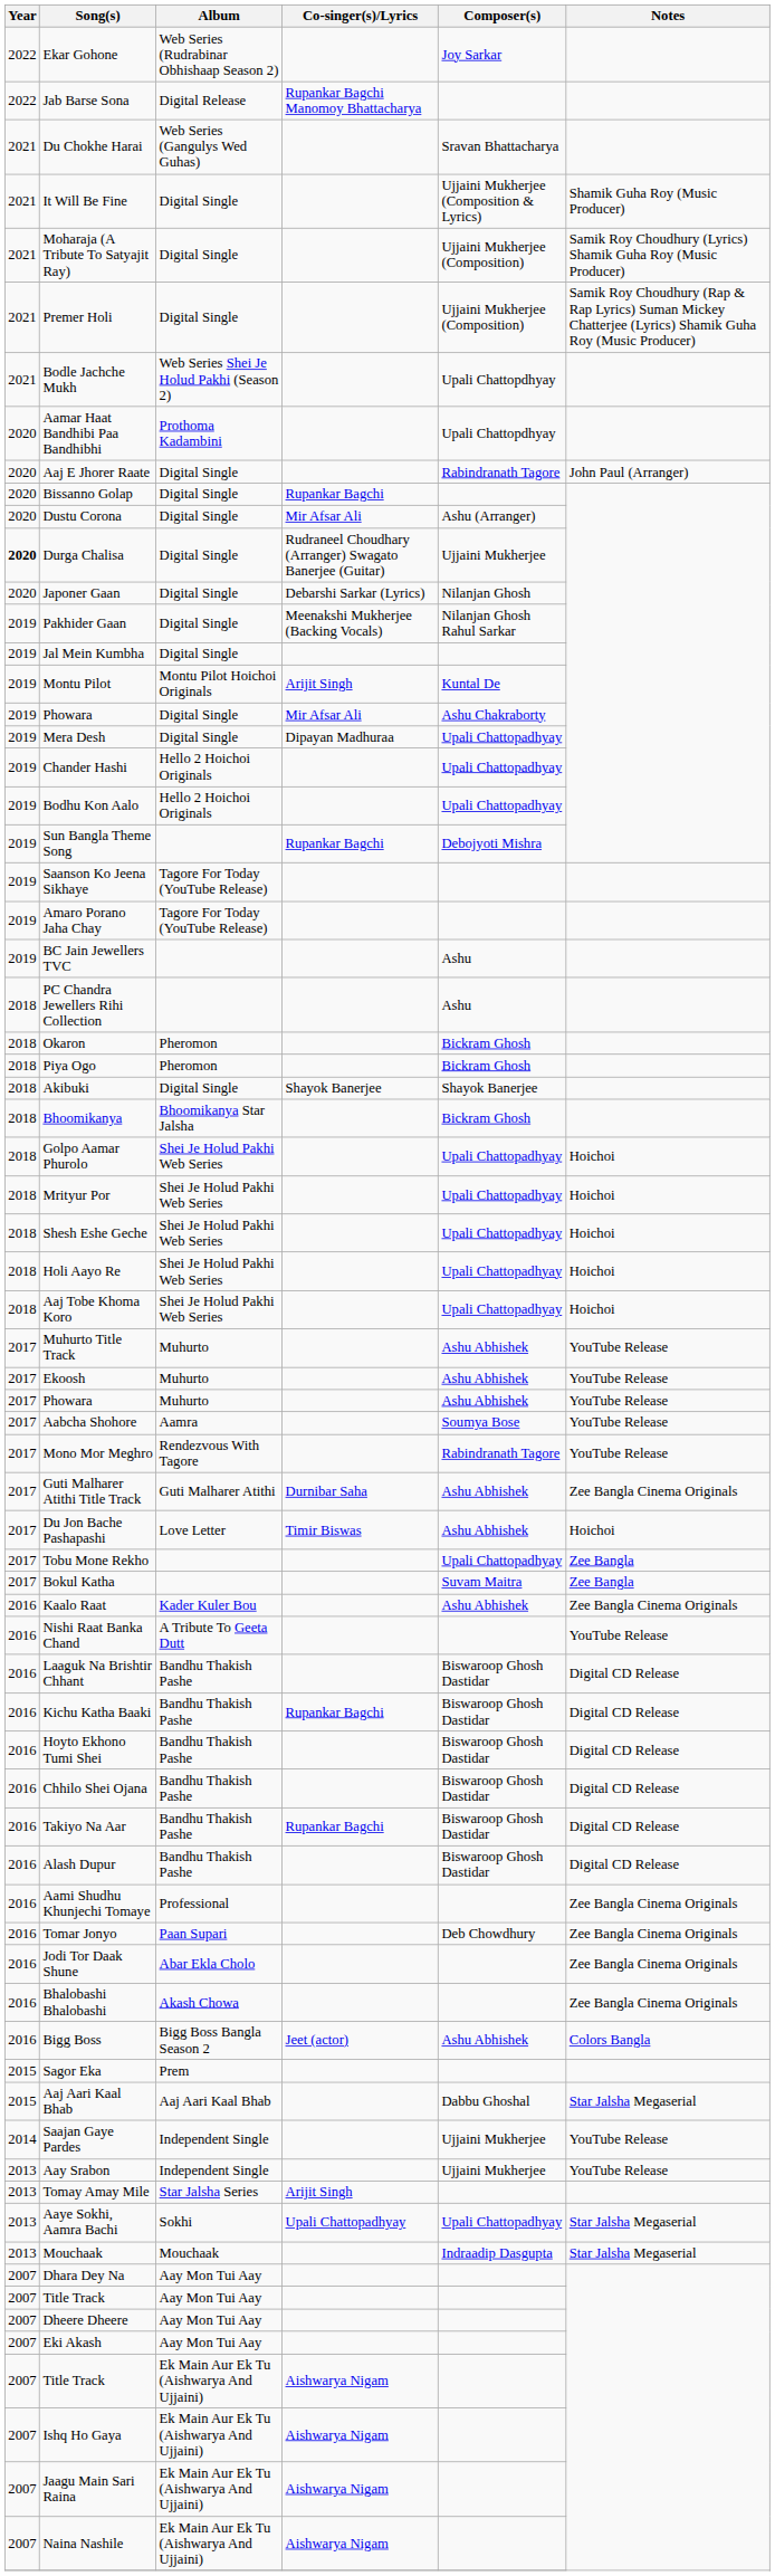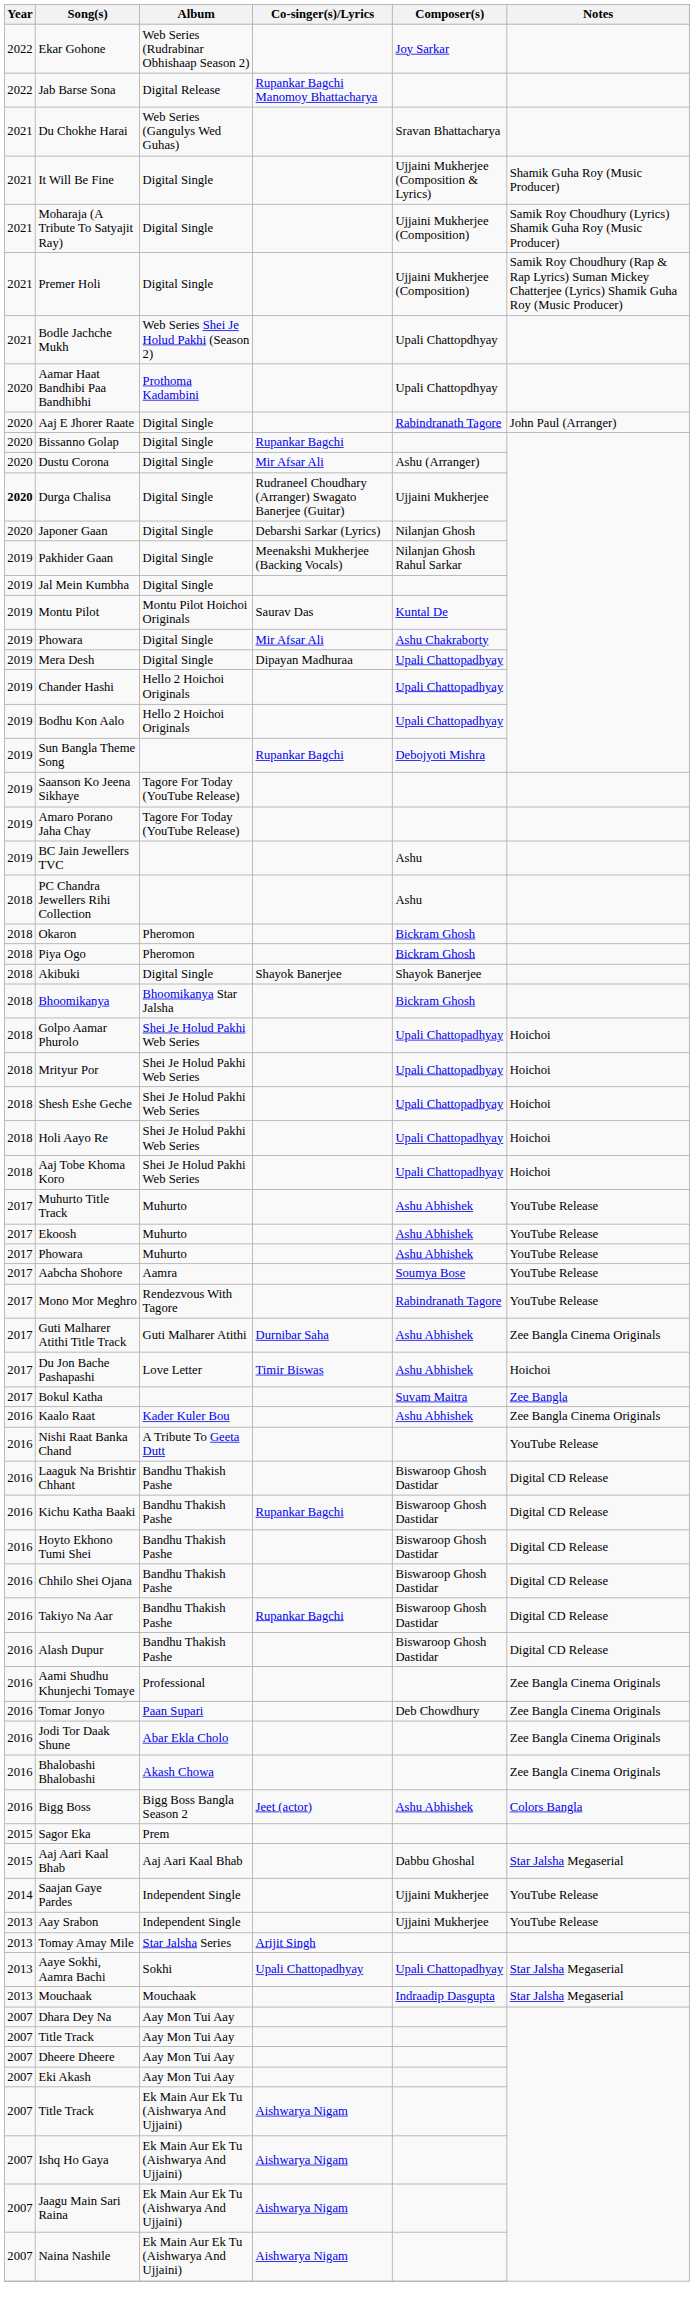 <table class="wikitable sortable">
 <tr style="background:#ccc; text-align:center;">
 <th>Year</th>
 <th>Song(s)</th>
 <th>Album</th>
 <th>Co-singer(s)/Lyrics</th>
 <th>Composer(s)</th>
 <th>Notes</th>
 </tr>
 <tr>
 <td>2022</td>
 <td>Ekar Gohone </td>
 <td>Web Series (Rudrabinar Obhishaap Season 2)</td>
 <td></td>
 <td><a href='#'>Joy Sarkar</a></td>
 <td></td>
 </tr>
 <tr>
 <td>2022</td>
 <td>Jab Barse Sona </td>
 <td>Digital Release</td>
 <td><a href='#'>Rupankar Bagchi</a> <a href='#'>Manomoy Bhattacharya</a></td>
 <td></td>
 <td></td>
 </tr>
 <tr>
 <td>2021</td>
 <td>Du Chokhe Harai </td>
 <td>Web Series (Gangulys Wed Guhas)</td>
 <td></td>
 <td>Sravan Bhattacharya</td>
 <td></td>
 </tr>
 <tr>
 <td>2021</td>
 <td>It Will Be Fine </td>
 <td>Digital Single</td>
 <td></td>
 <td>Ujjaini Mukherjee (Composition & Lyrics)</td>
 <td>Shamik Guha Roy (Music Producer)</td>
 </tr>
 <tr>
 <td>2021</td>
 <td>Moharaja (A Tribute To Satyajit Ray) </td>
 <td>Digital Single</td>
 <td></td>
 <td>Ujjaini Mukherjee (Composition)</td>
 <td>Samik Roy Choudhury (Lyrics) Shamik Guha Roy (Music Producer)</td>
 </tr>
 <tr>
 <td>2021</td>
 <td>Premer Holi </td>
 <td>Digital Single</td>
 <td></td>
 <td>Ujjaini Mukherjee (Composition)</td>
 <td>Samik Roy Choudhury (Rap & Rap Lyrics) Suman Mickey Chatterjee (Lyrics) Shamik Guha Roy (Music Producer)</td>
 </tr>
 <tr>
 <td>2021</td>
 <td>Bodle Jachche Mukh</td>
 <td>Web Series <a href='#'>Shei Je Holud Pakhi</a> (Season 2)</td>
 <td></td>
 <td>Upali Chattopdhyay</td>
 <td></td>
 </tr>
 <tr>
 <td>2020</td>
 <td>Aamar Haat Bandhibi Paa Bandhibhi </td>
 <td><a href='#'>Prothoma Kadambini</a></td>
 <td></td>
 <td>Upali Chattopdhyay</td>
 <td></td>
 </tr>
 <tr>
 <td>2020</td>
 <td>Aaj E Jhorer Raate </td>
 <td>Digital Single</td>
 <td></td>
 <td><a href='#'>Rabindranath Tagore</a></td>
 <td>John Paul (Arranger)</td>
 </tr>
 <tr>
 <td>2020</td>
 <td>Bissanno Golap </td>
 <td>Digital Single</td>
 <td><a href='#'>Rupankar Bagchi</a></td>
 <td></td>
 </tr>
 <tr>
 <td>2020</td>
 <td>Dustu Corona </td>
 <td>Digital Single</td>
 <td><a href='#'>Mir Afsar Ali</a></td>
 <td>Ashu (Arranger)</td>
 </tr>
 <tr>
 <td><strong>2020</strong></td>
 <td>Durga Chalisa </td>
 <td>Digital Single</td>
 <td>Rudraneel Choudhary (Arranger) Swagato Banerjee (Guitar)</td>
 <td>Ujjaini Mukherjee</td>
 </tr>
 <tr>
 <td>2020</td>
 <td>Japoner Gaan </td>
 <td>Digital Single</td>
 <td>Debarshi Sarkar (Lyrics)</td>
 <td>Nilanjan Ghosh</td>
 </tr>
 <tr>
 <td>2019</td>
 <td>Pakhider Gaan </td>
 <td>Digital Single</td>
 <td>Meenakshi Mukherjee (Backing Vocals)</td>
 <td>Nilanjan Ghosh Rahul Sarkar</td>
 </tr>
 <tr>
 <td>2019</td>
 <td>Jal Mein Kumbha </td>
 <td>Digital Single</td>
 <td></td>
 <td></td>
 </tr>
 <tr>
 <td>2019</td>
 <td>Montu Pilot </td>
 <td>Montu Pilot Hoichoi Originals</td>
-<td><a href='#'>Arijit Singh</a></td>
+<td>Saurav Das</td>
 <td><a href='#'>Kuntal De</a></td>
 </tr>
 <tr>
 <td>2019</td>
 <td>Phowara </td>
 <td>Digital Single</td>
 <td><a href='#'>Mir Afsar Ali</a></td>
 <td><a href='#'>Ashu Chakraborty</a></td>
 </tr>
 <tr>
 <td>2019</td>
 <td>Mera Desh </td>
 <td>Digital Single</td>
 <td>Dipayan Madhuraa</td>
 <td><a href='#'>Upali Chattopadhyay</a></td>
 </tr>
 <tr>
 <td>2019</td>
 <td>Chander Hashi </td>
 <td>Hello 2 Hoichoi Originals</td>
 <td></td>
 <td><a href='#'>Upali Chattopadhyay</a></td>
 </tr>
 <tr>
 <td>2019</td>
 <td>Bodhu Kon Aalo </td>
 <td>Hello 2 Hoichoi Originals</td>
 <td></td>
 <td><a href='#'>Upali Chattopadhyay</a></td>
 </tr>
 <tr>
 <td>2019</td>
 <td>Sun Bangla Theme Song </td>
 <td></td>
 <td><a href='#'>Rupankar Bagchi</a></td>
 <td><a href='#'>Debojyoti Mishra</a></td>
 </tr>
 <tr>
 <td>2019</td>
 <td>Saanson Ko Jeena Sikhaye </td>
 <td>Tagore For Today (YouTube Release)</td>
 <td></td>
 <td></td>
 <td></td>
 </tr>
 <tr>
 <td>2019</td>
 <td>Amaro Porano Jaha Chay </td>
 <td>Tagore For Today (YouTube Release)</td>
 <td></td>
 <td></td>
 <td></td>
 </tr>
 <tr>
 <td>2019</td>
 <td>BC Jain Jewellers TVC </td>
 <td></td>
 <td></td>
 <td>Ashu</td>
 <td></td>
 </tr>
 <tr>
 <td>2018</td>
 <td>PC Chandra Jewellers Rihi Collection </td>
 <td></td>
 <td></td>
 <td>Ashu</td>
 <td></td>
 </tr>
 <tr>
 <td>2018</td>
 <td>Okaron </td>
 <td>Pheromon</td>
 <td></td>
 <td><a href='#'>Bickram Ghosh</a></td>
 <td></td>
 </tr>
 <tr>
 <td>2018</td>
 <td>Piya Ogo </td>
 <td>Pheromon</td>
 <td></td>
 <td><a href='#'>Bickram Ghosh</a></td>
 <td></td>
 </tr>
 <tr>
 <td>2018</td>
 <td>Akibuki </td>
 <td>Digital Single</td>
 <td>Shayok Banerjee</td>
 <td>Shayok Banerjee</td>
 </tr>
 <tr>
 <td>2018</td>
 <td><a href='#'>Bhoomikanya</a></td>
 <td><a href='#'>Bhoomikanya</a> Star Jalsha</td>
 <td></td>
 <td><a href='#'>Bickram Ghosh</a></td>
 <td></td>
 </tr>
 <tr>
 <td>2018</td>
 <td>Golpo Aamar Phurolo </td>
 <td><a href='#'>Shei Je Holud Pakhi</a> Web Series</td>
 <td></td>
 <td><a href='#'>Upali Chattopadhyay</a></td>
 <td>Hoichoi</td>
 </tr>
 <tr>
 <td>2018</td>
 <td>Mrityur Por </td>
 <td>Shei Je Holud Pakhi Web Series</td>
 <td></td>
 <td><a href='#'>Upali Chattopadhyay</a></td>
 <td>Hoichoi</td>
 </tr>
 <tr>
 <td>2018</td>
 <td>Shesh Eshe Geche </td>
 <td>Shei Je Holud Pakhi Web Series</td>
 <td></td>
 <td><a href='#'>Upali Chattopadhyay</a></td>
 <td>Hoichoi</td>
 </tr>
 <tr>
 <td>2018</td>
 <td>Holi Aayo Re </td>
 <td>Shei Je Holud Pakhi Web Series</td>
 <td></td>
 <td><a href='#'>Upali Chattopadhyay</a></td>
 <td>Hoichoi</td>
 </tr>
 <tr>
 <td>2018</td>
 <td>Aaj Tobe Khoma Koro </td>
 <td>Shei Je Holud Pakhi Web Series</td>
 <td></td>
 <td><a href='#'>Upali Chattopadhyay</a></td>
 <td>Hoichoi</td>
 </tr>
 <tr>
 <td>2017</td>
 <td>Muhurto Title Track </td>
 <td>Muhurto</td>
 <td></td>
 <td><a href='#'>Ashu Abhishek</a></td>
 <td>YouTube Release</td>
 </tr>
 <tr>
 <td>2017</td>
 <td>Ekoosh </td>
 <td>Muhurto</td>
 <td></td>
 <td><a href='#'>Ashu Abhishek</a></td>
 <td>YouTube Release</td>
 </tr>
 <tr>
 <td>2017</td>
 <td>Phowara </td>
 <td>Muhurto</td>
 <td></td>
 <td><a href='#'>Ashu Abhishek</a></td>
 <td>YouTube Release</td>
 </tr>
 <tr>
 <td>2017</td>
 <td>Aabcha Shohore </td>
 <td>Aamra</td>
 <td></td>
 <td><a href='#'>Soumya Bose</a></td>
 <td>YouTube Release</td>
 </tr>
 <tr>
 <td>2017</td>
 <td>Mono Mor Meghro </td>
 <td>Rendezvous With Tagore</td>
 <td></td>
 <td><a href='#'>Rabindranath Tagore</a></td>
 <td>YouTube Release</td>
 </tr>
 <tr>
 <td>2017</td>
 <td>Guti Malharer Atithi Title Track </td>
 <td>Guti Malharer Atithi</td>
 <td><a href='#'>Durnibar Saha</a></td>
 <td><a href='#'>Ashu Abhishek</a></td>
 <td>Zee Bangla Cinema Originals</td>
 </tr>
 <tr>
 <td>2017</td>
 <td>Du Jon Bache Pashapashi </td>
 <td>Love Letter</td>
 <td><a href='#'>Timir Biswas</a></td>
 <td><a href='#'>Ashu Abhishek</a></td>
 <td>Hoichoi</td>
-</tr>
-<tr>
-<td>2017</td>
-<td>Tobu Mone Rekho</td>
-<td></td>
-<td></td>
-<td><a href='#'>Upali Chattopadhyay</a></td>
-<td><a href='#'>Zee Bangla</a></td>
 </tr>
 <tr>
 <td>2017</td>
 <td>Bokul Katha </td>
 <td></td>
 <td></td>
 <td><a href='#'>Suvam Maitra</a></td>
 <td><a href='#'>Zee Bangla</a></td>
 </tr>
 <tr>
 <td>2016</td>
 <td>Kaalo Raat </td>
 <td><a href='#'>Kader Kuler Bou</a></td>
 <td></td>
 <td><a href='#'>Ashu Abhishek</a></td>
 <td>Zee Bangla Cinema Originals</td>
 </tr>
 <tr>
 <td>2016</td>
 <td>Nishi Raat Banka Chand </td>
 <td>A Tribute To <a href='#'>Geeta Dutt</a></td>
 <td></td>
 <td></td>
 <td>YouTube Release</td>
 </tr>
 <tr>
 <td>2016</td>
 <td>Laaguk Na Brishtir Chhant</td>
 <td>Bandhu Thakish Pashe</td>
 <td></td>
 <td>Biswaroop Ghosh Dastidar</td>
 <td>Digital CD Release</td>
 </tr>
 <tr>
 <td>2016</td>
 <td>Kichu Katha Baaki</td>
 <td>Bandhu Thakish Pashe</td>
 <td><a href='#'>Rupankar Bagchi</a></td>
 <td>Biswaroop Ghosh Dastidar</td>
 <td>Digital CD Release</td>
 </tr>
 <tr>
 <td>2016</td>
 <td>Hoyto Ekhono Tumi Shei</td>
 <td>Bandhu Thakish Pashe</td>
 <td></td>
 <td>Biswaroop Ghosh Dastidar</td>
 <td>Digital CD Release</td>
 </tr>
 <tr>
 <td>2016</td>
 <td>Chhilo Shei Ojana</td>
 <td>Bandhu Thakish Pashe</td>
 <td></td>
 <td>Biswaroop Ghosh Dastidar</td>
 <td>Digital CD Release</td>
 </tr>
 <tr>
 <td>2016</td>
 <td>Takiyo Na Aar</td>
 <td>Bandhu Thakish Pashe</td>
 <td><a href='#'>Rupankar Bagchi</a></td>
 <td>Biswaroop Ghosh Dastidar</td>
 <td>Digital CD Release</td>
 </tr>
 <tr>
 <td>2016</td>
 <td>Alash Dupur</td>
 <td>Bandhu Thakish Pashe</td>
 <td></td>
 <td>Biswaroop Ghosh Dastidar</td>
 <td>Digital CD Release</td>
 </tr>
 <tr>
 <td>2016</td>
 <td>Aami Shudhu Khunjechi Tomaye </td>
 <td>Professional</td>
 <td></td>
 <td></td>
 <td>Zee Bangla Cinema Originals</td>
 </tr>
 <tr>
 <td>2016</td>
 <td>Tomar Jonyo </td>
 <td><a href='#'>Paan Supari</a></td>
 <td></td>
 <td>Deb Chowdhury</td>
 <td>Zee Bangla Cinema Originals</td>
 </tr>
 <tr>
 <td>2016</td>
 <td>Jodi Tor Daak Shune </td>
 <td><a href='#'>Abar Ekla Cholo</a></td>
 <td></td>
 <td></td>
 <td>Zee Bangla Cinema Originals</td>
 </tr>
 <tr>
 <td>2016</td>
 <td>Bhalobashi Bhalobashi </td>
 <td><a href='#'>Akash Chowa</a></td>
 <td></td>
 <td></td>
 <td>Zee Bangla Cinema Originals</td>
 </tr>
 <tr>
 <td>2016</td>
 <td>Bigg Boss </td>
 <td>Bigg Boss Bangla Season 2</td>
 <td><a href='#'>Jeet (actor)</a></td>
 <td><a href='#'>Ashu Abhishek</a></td>
 <td><a href='#'>Colors Bangla</a></td>
 </tr>
 <tr>
 <td>2015</td>
 <td>Sagor Eka </td>
 <td>Prem</td>
 <td></td>
 <td></td>
 </tr>
 <tr>
 <td>2015</td>
 <td>Aaj Aari Kaal Bhab</td>
 <td>Aaj Aari Kaal Bhab</td>
 <td></td>
 <td>Dabbu Ghoshal</td>
 <td><a href='#'>Star Jalsha</a> Megaserial</td>
 </tr>
 <tr>
 <td>2014</td>
 <td>Saajan Gaye Pardes </td>
 <td>Independent Single</td>
 <td></td>
 <td>Ujjaini Mukherjee</td>
 <td>YouTube Release</td>
 </tr>
 <tr>
 <td>2013</td>
 <td>Aay Srabon </td>
 <td>Independent Single</td>
 <td></td>
 <td>Ujjaini Mukherjee</td>
 <td>YouTube Release</td>
 </tr>
 <tr>
 <td>2013</td>
 <td>Tomay Amay Mile </td>
 <td><a href='#'>Star Jalsha</a> Series</td>
 <td><a href='#'>Arijit Singh</a></td>
 <td></td>
 </tr>
 <tr>
 <td>2013</td>
 <td>Aaye Sokhi, Aamra Bachi </td>
 <td>Sokhi</td>
 <td><a href='#'>Upali Chattopadhyay</a></td>
 <td><a href='#'>Upali Chattopadhyay</a></td>
 <td><a href='#'>Star Jalsha</a> Megaserial</td>
 </tr>
 <tr>
 <td>2013</td>
 <td>Mouchaak</td>
 <td>Mouchaak</td>
 <td></td>
 <td><a href='#'>Indraadip Dasgupta</a></td>
 <td><a href='#'>Star Jalsha</a> Megaserial</td>
 </tr>
 <tr>
 <td>2007</td>
 <td>Dhara Dey Na </td>
 <td>Aay Mon Tui Aay</td>
 <td></td>
 <td></td>
 </tr>
 <tr>
 <td>2007</td>
 <td>Title Track </td>
 <td>Aay Mon Tui Aay</td>
 <td></td>
 <td></td>
 </tr>
 <tr>
 <td>2007</td>
 <td>Dheere Dheere </td>
 <td>Aay Mon Tui Aay</td>
 <td></td>
 <td></td>
 </tr>
 <tr>
 <td>2007</td>
 <td>Eki Akash </td>
 <td>Aay Mon Tui Aay</td>
 <td></td>
 <td></td>
 </tr>
 <tr>
 <td>2007</td>
 <td>Title Track </td>
 <td>Ek Main Aur Ek Tu (Aishwarya And Ujjaini)</td>
 <td><a href='#'>Aishwarya Nigam</a></td>
 <td></td>
 </tr>
 <tr>
 <td>2007</td>
 <td>Ishq Ho Gaya </td>
 <td>Ek Main Aur Ek Tu (Aishwarya And Ujjaini)</td>
 <td><a href='#'>Aishwarya Nigam</a></td>
 <td></td>
 </tr>
 <tr>
 <td>2007</td>
 <td>Jaagu Main Sari Raina </td>
 <td>Ek Main Aur Ek Tu (Aishwarya And Ujjaini)</td>
 <td><a href='#'>Aishwarya Nigam</a></td>
 <td></td>
 </tr>
 <tr>
 <td>2007</td>
 <td>Naina Nashile </td>
 <td>Ek Main Aur Ek Tu (Aishwarya And Ujjaini)</td>
 <td><a href='#'>Aishwarya Nigam</a></td>
 <td></td>
 </tr>
 <tr>
 </tr>
 </table>
